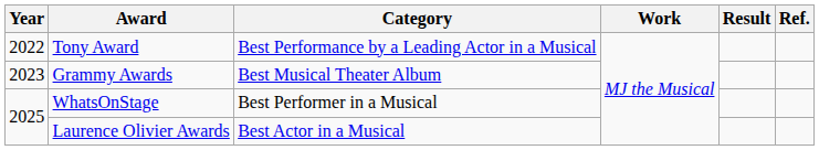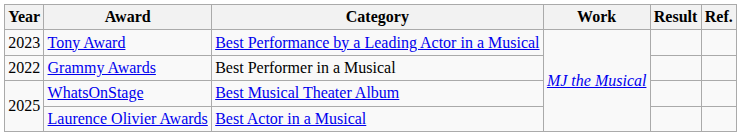 <table class="wikitable">
 <tr>
 <th>Year</th>
 <th>Award</th>
 <th>Category</th>
 <th>Work</th>
 <th>Result</th>
 <th>Ref.</th>
 </tr>
 <tr>
-<td>2022</td>
+<td>2023</td>
 <td><a href='#'>Tony Award</a></td>
 <td><a href='#'>Best Performance by a Leading Actor in a Musical</a></td>
 <td rowspan="4"><em><a href='#'>MJ the Musical</a></em></td>
 <td></td>
 <td></td>
 </tr>
 <tr>
-<td>2023</td>
+<td>2022</td>
 <td><a href='#'>Grammy Awards</a></td>
-<td><a href='#'>Best Musical Theater Album</a></td>
+<td>Best Performer in a Musical</td>
 <td></td>
 <td></td>
 </tr>
 <tr>
 <td rowspan=2>2025</td>
 <td><a href='#'>WhatsOnStage</a></td>
-<td>Best Performer in a Musical</td>
+<td><a href='#'>Best Musical Theater Album</a></td>
 <td></td>
 <td></td>
 </tr>
 <tr>
 <td><a href='#'>Laurence Olivier Awards</a></td>
 <td><a href='#'>Best Actor in a Musical</a></td>
 <td></td>
 <td></td>
 </tr>
 </table>
